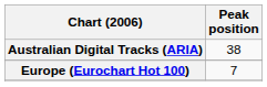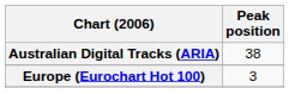 <table class="wikitable sortable plainrowheaders" style="text-align:center">
 <tr>
 <th>Chart (2006)</th>
 <th>Peak<br>position</th>
 </tr>
 <tr>
 <th scope="row">Australian Digital Tracks (<a href='#'>ARIA</a>)</th>
 <td>38</td>
 </tr>
 <tr>
 </tr>
 <tr>
 </tr>
 <tr>
 </tr>
 <tr>
 </tr>
 <tr>
 </tr>
 <tr>
 </tr>
 <tr>
 </tr>
 <tr>
 <th scope="row">Europe (<a href='#'>Eurochart Hot 100</a>)</th>
-<td>7</td>
+<td>3</td>
 </tr>
 <tr>
 </tr>
 <tr>
 </tr>
 <tr>
 </tr>
 <tr>
 </tr>
 <tr>
 </tr>
 <tr>
 </tr>
 <tr>
 </tr>
 <tr>
 </tr>
 <tr>
 </tr>
 <tr>
 </tr>
 <tr>
 </tr>
 <tr>
 </tr>
 <tr>
 </tr>
 <tr>
 </tr>
 <tr>
 </tr>
 <tr>
 </tr>
 <tr>
 </tr>
 <tr>
 </tr>
 </table>
